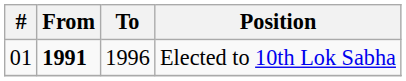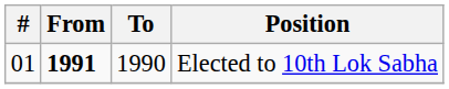 <table class="wikitable sortable">
 <tr>
 <th>#</th>
 <th>From</th>
 <th>To</th>
 <th>Position</th>
 </tr>
 <tr>
 <td>01</td>
 <td><strong>1991</strong></td>
-<td>1996</td>
+<td>1990</td>
 <td>Elected to <a href='#'>10th Lok Sabha</a></td>
 </tr>
 <tr>
 </tr>
 </table>
